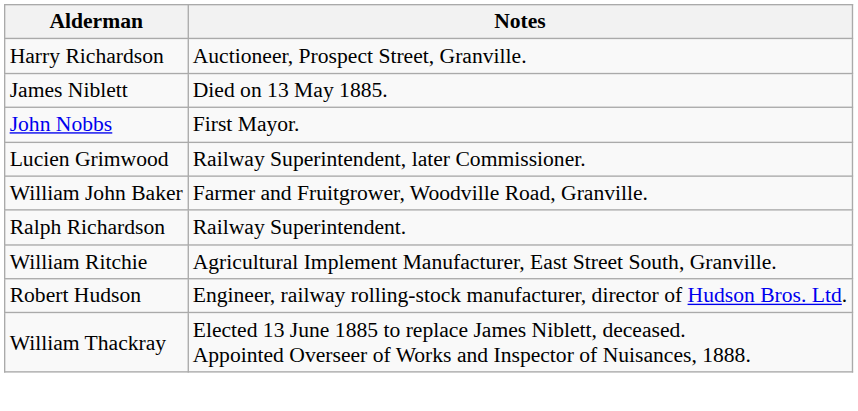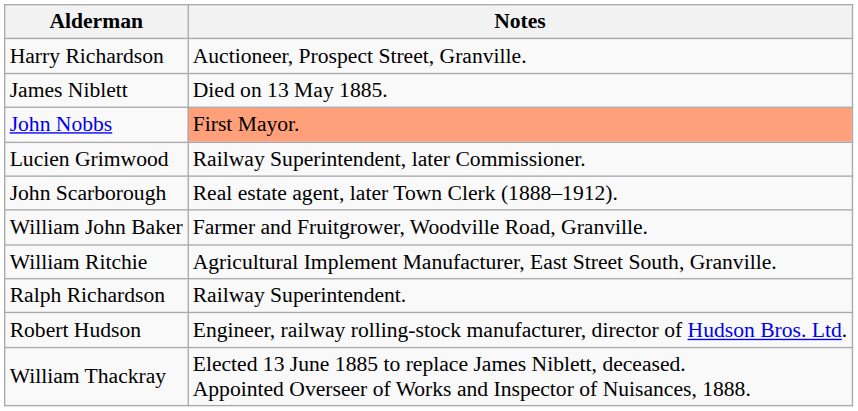 <table class="wikitable">
 <tr>
 <th>Alderman</th>
 <th>Notes</th>
 </tr>
 <tr>
 <td>Harry Richardson</td>
 <td>Auctioneer, Prospect Street, Granville.</td>
 </tr>
 <tr>
 <td>James Niblett</td>
 <td>Died on 13 May 1885.</td>
 </tr>
 <tr>
 <td><a href='#'>John Nobbs</a></td>
-<td>First Mayor.</td>
+<td style="background: lightsalmon;">First Mayor.</td>
 </tr>
 <tr>
 <td>Lucien Grimwood</td>
 <td>Railway Superintendent, later Commissioner.</td>
 </tr>
 <tr>
+<td>John Scarborough</td>
+<td>Real estate agent, later Town Clerk (1888–1912).</td>
+</tr>
+<tr>
 <td>William John Baker</td>
 <td>Farmer and Fruitgrower, Woodville Road, Granville.</td>
 </tr>
 <tr>
+<td>William Ritchie</td>
+<td>Agricultural Implement Manufacturer, East Street South, Granville.</td>
+</tr>
+<tr>
 <td>Ralph Richardson</td>
 <td>Railway Superintendent.</td>
-</tr>
-<tr>
-<td>William Ritchie</td>
-<td>Agricultural Implement Manufacturer, East Street South, Granville.</td>
 </tr>
 <tr>
 <td>Robert Hudson</td>
 <td>Engineer, railway rolling-stock manufacturer, director of <a href='#'>Hudson Bros. Ltd</a>.</td>
 </tr>
 <tr>
 <td>William Thackray</td>
 <td>Elected 13 June 1885 to replace James Niblett, deceased.<br>Appointed Overseer of Works and Inspector of Nuisances, 1888.</td>
 </tr>
 </table>
